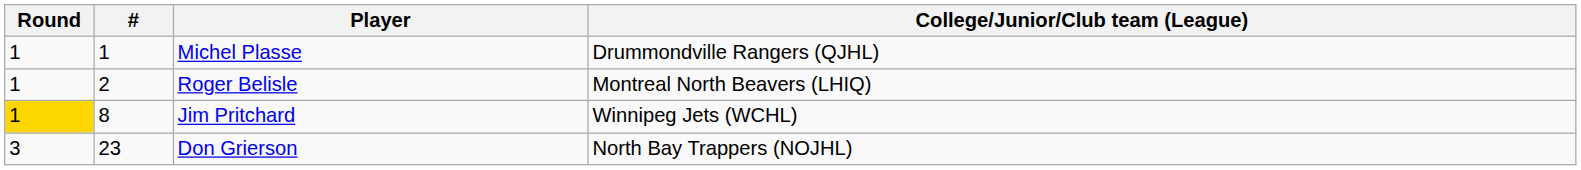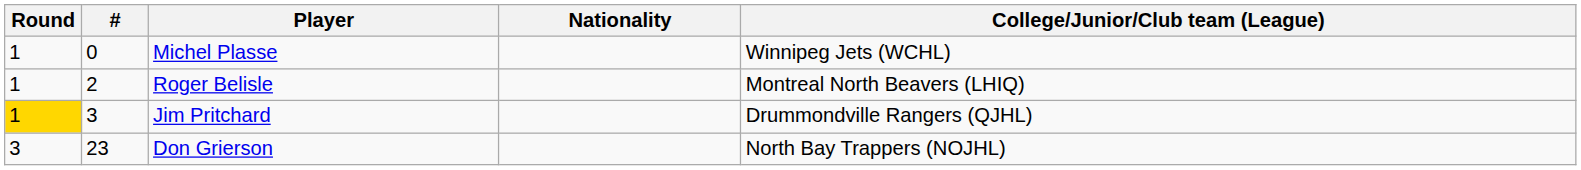 <table class="wikitable">
 <tr align="center">
 <th bgcolor="#DDDDFF" width="4.0%">Round</th>
 <th bgcolor="#DDDDFF" width="4.0%">#</th>
 <th bgcolor="#DDDDFF" width="21.0%">Player</th>
+<th bgcolor="#DDDDFF" width="14.5%">Nationality</th>
 <th bgcolor="#DDDDFF" width="50.0%">College/Junior/Club team (League)</th>
 </tr>
 <tr>
 <td>1</td>
-<td>1</td>
+<td>0</td>
 <td><a href='#'>Michel Plasse</a></td>
-<td>Drummondville Rangers (QJHL)</td>
+<td></td>
+<td>Winnipeg Jets (WCHL)</td>
 </tr>
 <tr>
 <td>1</td>
 <td>2</td>
 <td><a href='#'>Roger Belisle</a></td>
+<td></td>
 <td>Montreal North Beavers (LHIQ)</td>
 </tr>
 <tr>
 <td style="background: gold;">1</td>
-<td>8</td>
+<td>3</td>
 <td><a href='#'>Jim Pritchard</a></td>
-<td>Winnipeg Jets (WCHL)</td>
+<td></td>
+<td>Drummondville Rangers (QJHL)</td>
 </tr>
 <tr>
 <td>3</td>
 <td>23</td>
 <td><a href='#'>Don Grierson</a></td>
+<td></td>
 <td>North Bay Trappers (NOJHL)</td>
 </tr>
 </table>
